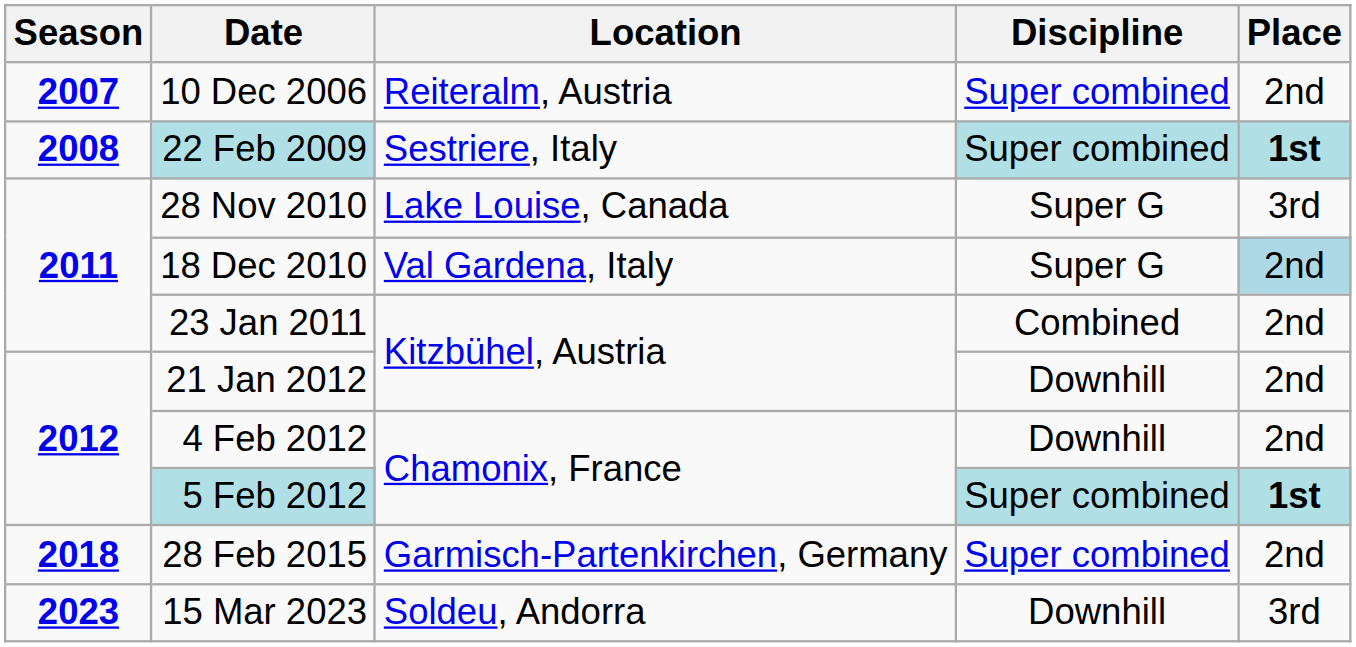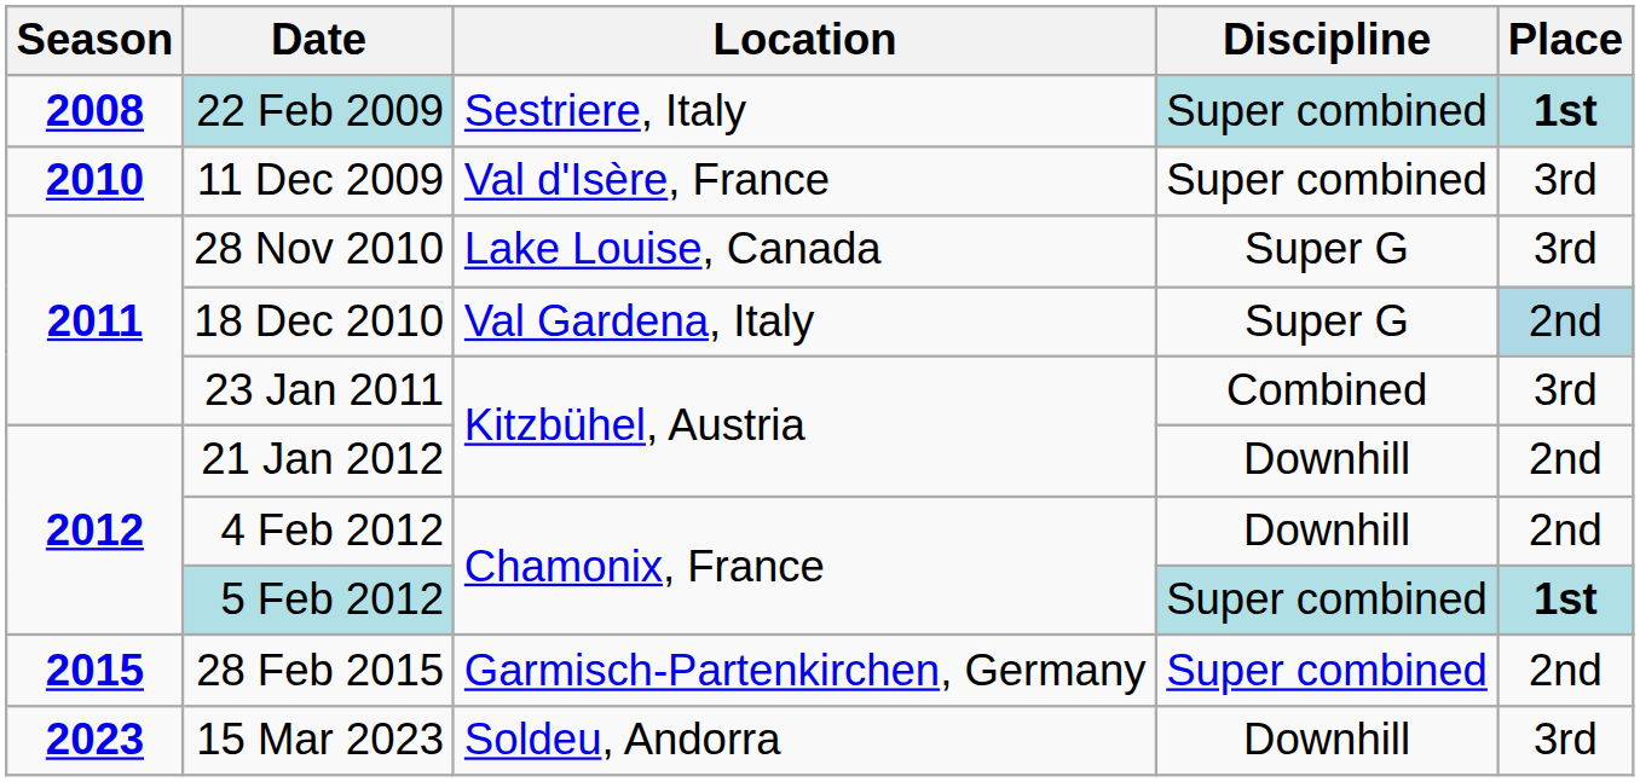 <table class="wikitable">
 <tr>
 <th>Season</th>
 <th>Date</th>
 <th>Location</th>
 <th>Discipline</th>
 <th>Place</th>
 </tr>
 <tr>
-<td style="text-align:center;"><strong><a href='#'>2007</a></strong></td>
-<td align=right>10 Dec 2006</td>
-<td> <a href='#'>Reiteralm</a>, Austria</td>
-<td align=center><a href='#'>Super combined</a></td>
-<td align=center>2nd</td>
-</tr>
-<tr>
 <td style="text-align:center;"><strong><a href='#'>2008</a></strong></td>
 <td align=right bgcolor="#BOEOE6">22 Feb 2009</td>
 <td> <a href='#'>Sestriere</a>, Italy</td>
 <td bgcolor="#BOEOE6" align=center>Super combined</td>
 <td bgcolor="#BOEOE6" align=center><strong>1st</strong></td>
+</tr>
+<tr>
+<td style="text-align:center;"><strong><a href='#'>2010</a></strong></td>
+<td align=right>11 Dec 2009</td>
+<td> <a href='#'>Val d'Isère</a>, France</td>
+<td align=center>Super combined</td>
+<td align=center>3rd</td>
 </tr>
 <tr>
 <td rowspan=3 style="text-align:center;"><strong><a href='#'>2011</a></strong></td>
 <td align=right>28 Nov 2010</td>
 <td> <a href='#'>Lake Louise</a>, Canada</td>
 <td align=center>Super G</td>
 <td align=center>3rd</td>
 </tr>
 <tr>
 <td align=right>18 Dec 2010</td>
 <td> <a href='#'>Val Gardena</a>, Italy</td>
 <td align=center>Super G</td>
 <td align=center style="background: lightblue;">2nd</td>
 </tr>
 <tr>
 <td align=right>23 Jan 2011</td>
 <td rowspan=2> <a href='#'>Kitzbühel</a>, Austria</td>
 <td align=center>Combined</td>
-<td align=center>2nd</td>
+<td align=center>3rd</td>
 </tr>
 <tr>
 <td align=center rowspan=3><strong><a href='#'>2012</a></strong></td>
 <td align=right>21 Jan 2012</td>
 <td align=center>Downhill</td>
 <td align=center>2nd</td>
 </tr>
 <tr>
 <td align=right>4 Feb 2012</td>
 <td rowspan=2> <a href='#'>Chamonix</a>, France</td>
 <td align=center>Downhill</td>
 <td align=center>2nd</td>
 </tr>
 <tr>
 <td bgcolor="#BOEOE6" align=right>5 Feb 2012</td>
 <td bgcolor="#BOEOE6" align=center>Super combined</td>
 <td bgcolor="#BOEOE6" align=center><strong>1st</strong></td>
 </tr>
 <tr>
-<td style="text-align:center;"><strong><a href='#'>2018</a></strong></td>
+<td style="text-align:center;"><strong><a href='#'>2015</a></strong></td>
 <td align=right>28 Feb 2015</td>
 <td> <a href='#'>Garmisch-Partenkirchen</a>, Germany</td>
 <td align=center><a href='#'>Super combined</a></td>
 <td align=center>2nd</td>
 </tr>
 <tr>
 <td style="text-align:center;"><strong><a href='#'>2023</a></strong></td>
 <td align=right>15 Mar 2023</td>
 <td> <a href='#'>Soldeu</a>, Andorra</td>
 <td align=center>Downhill</td>
 <td align=center>3rd</td>
 </tr>
 </table>
